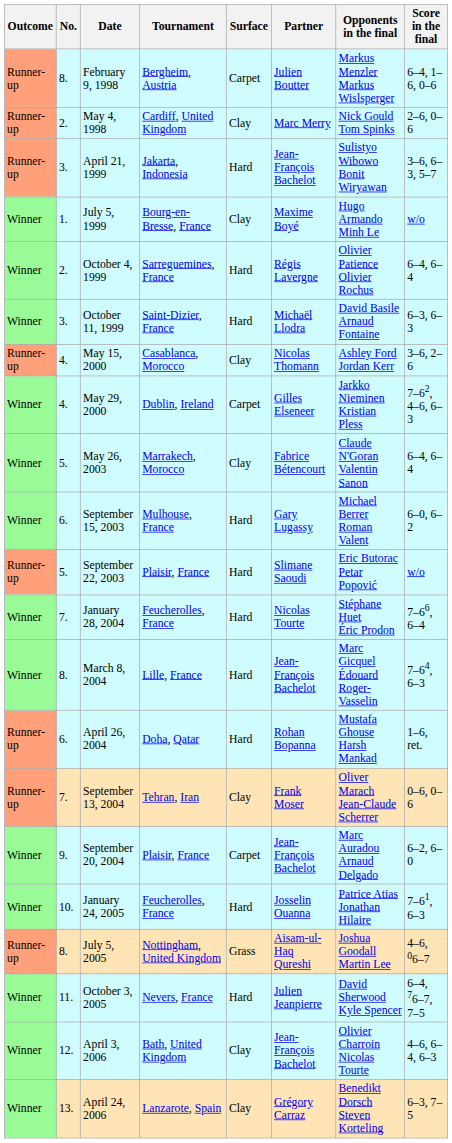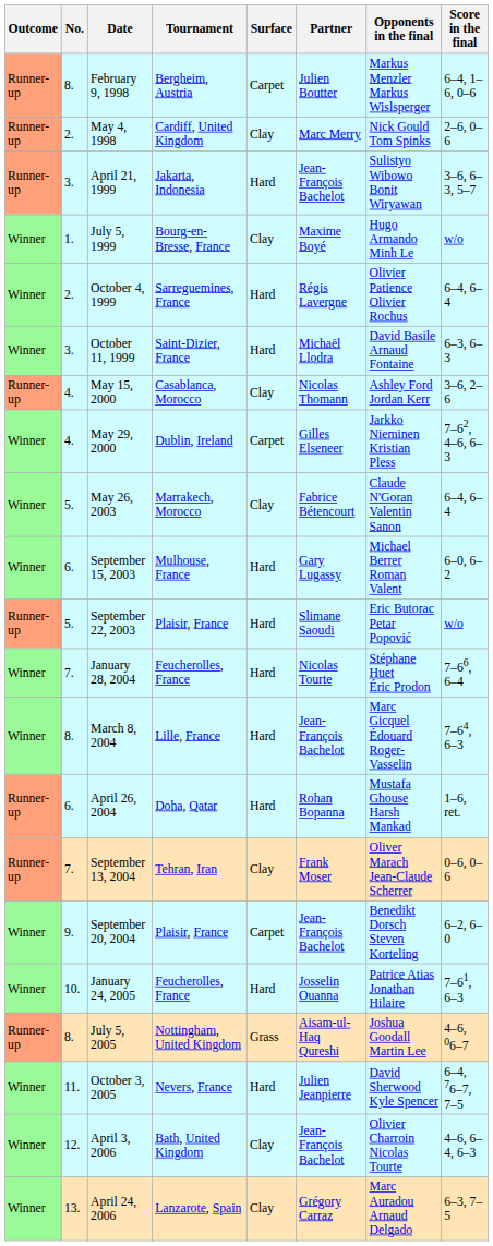 <table class="sortable wikitable">
 <tr>
 <th width=80>Outcome</th>
 <th width=50>No.</th>
 <th width=130>Date</th>
 <th width=250>Tournament</th>
 <th width=75>Surface</th>
 <th width=200>Partner</th>
 <th width=200>Opponents in the final</th>
 <th width=200>Score in the final</th>
 </tr>
 <tr bgcolor="CFFCFF">
 <td bgcolor="FFA07A">Runner-up</td>
 <td>8.</td>
 <td>February 9, 1998</td>
 <td><a href='#'>Bergheim</a>, <a href='#'>Austria</a></td>
 <td>Carpet</td>
 <td> <a href='#'>Julien Boutter</a></td>
 <td> <a href='#'>Markus Menzler</a> <br>  <a href='#'>Markus Wislsperger</a></td>
 <td>6–4, 1–6, 0–6</td>
 </tr>
 <tr bgcolor="CFFCFF">
 <td bgcolor="FFA07A">Runner-up</td>
 <td>2.</td>
 <td>May 4, 1998</td>
 <td><a href='#'>Cardiff</a>, <a href='#'>United Kingdom</a></td>
 <td>Clay</td>
 <td> <a href='#'>Marc Merry</a></td>
 <td> <a href='#'>Nick Gould</a> <br>  <a href='#'>Tom Spinks</a></td>
 <td>2–6, 0–6</td>
 </tr>
 <tr bgcolor="CFFCFF">
 <td bgcolor="FFA07A">Runner-up</td>
 <td>3.</td>
 <td>April 21, 1999</td>
 <td><a href='#'>Jakarta</a>, <a href='#'>Indonesia</a></td>
 <td>Hard</td>
 <td> <a href='#'>Jean-François Bachelot</a></td>
 <td> <a href='#'>Sulistyo Wibowo</a> <br>  <a href='#'>Bonit Wiryawan</a></td>
 <td>3–6, 6–3, 5–7</td>
 </tr>
 <tr bgcolor="CFFCFF">
 <td bgcolor="98FB98">Winner</td>
 <td>1.</td>
 <td>July 5, 1999</td>
 <td><a href='#'>Bourg-en-Bresse</a>, <a href='#'>France</a></td>
 <td>Clay</td>
 <td> <a href='#'>Maxime Boyé</a></td>
 <td> <a href='#'>Hugo Armando</a> <br>  <a href='#'>Minh Le</a></td>
 <td><a href='#'>w/o</a></td>
 </tr>
 <tr bgcolor="CFFCFF">
 <td bgcolor="98FB98">Winner</td>
 <td>2.</td>
 <td>October 4, 1999</td>
 <td><a href='#'>Sarreguemines</a>, <a href='#'>France</a></td>
 <td>Hard</td>
 <td> <a href='#'>Régis Lavergne</a></td>
 <td> <a href='#'>Olivier Patience</a> <br>  <a href='#'>Olivier Rochus</a></td>
 <td>6–4, 6–4</td>
 </tr>
 <tr bgcolor="CFFCFF">
 <td bgcolor="98FB98">Winner</td>
 <td>3.</td>
 <td>October 11, 1999</td>
 <td><a href='#'>Saint-Dizier</a>, <a href='#'>France</a></td>
 <td>Hard</td>
 <td> <a href='#'>Michaël Llodra</a></td>
 <td> <a href='#'>David Basile</a>  <br>  <a href='#'>Arnaud Fontaine</a></td>
 <td>6–3, 6–3</td>
 </tr>
 <tr bgcolor="CFFCFF">
 <td bgcolor="FFA07A">Runner-up</td>
 <td>4.</td>
 <td>May 15, 2000</td>
 <td><a href='#'>Casablanca</a>, <a href='#'>Morocco</a></td>
 <td>Clay</td>
 <td> <a href='#'>Nicolas Thomann</a></td>
 <td> <a href='#'>Ashley Ford</a> <br>  <a href='#'>Jordan Kerr</a></td>
 <td>3–6, 2–6</td>
 </tr>
 <tr bgcolor="CFFCFF">
 <td bgcolor="98FB98">Winner</td>
 <td>4.</td>
 <td>May 29, 2000</td>
 <td><a href='#'>Dublin</a>, <a href='#'>Ireland</a></td>
 <td>Carpet</td>
 <td> <a href='#'>Gilles Elseneer</a></td>
 <td> <a href='#'>Jarkko Nieminen</a>  <br>  <a href='#'>Kristian Pless</a></td>
 <td>7–6<sup>2</sup>, 4–6, 6–3</td>
 </tr>
 <tr bgcolor="CFFCFF">
 <td bgcolor="98FB98">Winner</td>
 <td>5.</td>
 <td>May 26, 2003</td>
 <td><a href='#'>Marrakech</a>, <a href='#'>Morocco</a></td>
 <td>Clay</td>
 <td> <a href='#'>Fabrice Bétencourt</a></td>
 <td> <a href='#'>Claude N'Goran</a>  <br>  <a href='#'>Valentin Sanon</a></td>
 <td>6–4, 6–4</td>
 </tr>
 <tr bgcolor="CFFCFF">
 <td bgcolor="98FB98">Winner</td>
 <td>6.</td>
 <td>September 15, 2003</td>
 <td><a href='#'>Mulhouse</a>, <a href='#'>France</a></td>
 <td>Hard</td>
 <td> <a href='#'>Gary Lugassy</a></td>
 <td> <a href='#'>Michael Berrer</a>  <br>  <a href='#'>Roman Valent</a></td>
 <td>6–0, 6–2</td>
 </tr>
 <tr bgcolor="CFFCFF">
 <td bgcolor="FFA07A">Runner-up</td>
 <td>5.</td>
 <td>September 22, 2003</td>
 <td><a href='#'>Plaisir</a>, <a href='#'>France</a></td>
 <td>Hard</td>
 <td> <a href='#'>Slimane Saoudi</a></td>
 <td> <a href='#'>Eric Butorac</a> <br>  <a href='#'>Petar Popović</a></td>
 <td><a href='#'>w/o</a></td>
 </tr>
 <tr bgcolor="CFFCFF">
 <td bgcolor="98FB98">Winner</td>
 <td>7.</td>
 <td>January 28, 2004</td>
 <td><a href='#'>Feucherolles</a>, <a href='#'>France</a></td>
 <td>Hard</td>
 <td> <a href='#'>Nicolas Tourte</a></td>
 <td> <a href='#'>Stéphane Huet</a>  <br>  <a href='#'>Éric Prodon</a></td>
 <td>7–6<sup>6</sup>, 6–4</td>
 </tr>
 <tr bgcolor="CFFCFF">
 <td bgcolor="98FB98">Winner</td>
 <td>8.</td>
 <td>March 8, 2004</td>
 <td><a href='#'>Lille</a>, <a href='#'>France</a></td>
 <td>Hard</td>
 <td> <a href='#'>Jean-François Bachelot</a></td>
 <td> <a href='#'>Marc Gicquel</a>  <br>  <a href='#'>Édouard Roger-Vasselin</a></td>
 <td>7–6<sup>4</sup>, 6–3</td>
 </tr>
 <tr bgcolor="CFFCFF">
 <td bgcolor="FFA07A">Runner-up</td>
 <td>6.</td>
 <td>April 26, 2004</td>
 <td><a href='#'>Doha</a>, <a href='#'>Qatar</a></td>
 <td>Hard</td>
 <td> <a href='#'>Rohan Bopanna</a></td>
 <td> <a href='#'>Mustafa Ghouse</a> <br>  <a href='#'>Harsh Mankad</a></td>
 <td>1–6, ret.</td>
 </tr>
 <tr bgcolor="moccasin">
 <td bgcolor="FFA07A">Runner-up</td>
 <td>7.</td>
 <td>September 13, 2004</td>
 <td><a href='#'>Tehran</a>, <a href='#'>Iran</a></td>
 <td>Clay</td>
 <td> <a href='#'>Frank Moser</a></td>
 <td> <a href='#'>Oliver Marach</a> <br>  <a href='#'>Jean-Claude Scherrer</a></td>
 <td>0–6, 0–6</td>
 </tr>
 <tr bgcolor="CFFCFF">
 <td bgcolor="98FB98">Winner</td>
 <td>9.</td>
 <td>September 20, 2004</td>
 <td><a href='#'>Plaisir</a>, <a href='#'>France</a></td>
 <td>Carpet</td>
 <td> <a href='#'>Jean-François Bachelot</a></td>
-<td> <a href='#'>Marc Auradou</a>  <br>  <a href='#'>Arnaud Delgado</a></td>
+<td> <a href='#'>Benedikt Dorsch</a>  <br>  <a href='#'>Steven Korteling</a></td>
 <td>6–2, 6–0</td>
 </tr>
 <tr bgcolor="CFFCFF">
 <td bgcolor="98FB98">Winner</td>
 <td>10.</td>
 <td>January 24, 2005</td>
 <td><a href='#'>Feucherolles</a>, <a href='#'>France</a></td>
 <td>Hard</td>
 <td> <a href='#'>Josselin Ouanna</a></td>
 <td> <a href='#'>Patrice Atias</a>  <br>  <a href='#'>Jonathan Hilaire</a></td>
 <td>7–6<sup>1</sup>, 6–3</td>
 </tr>
 <tr bgcolor="moccasin">
 <td bgcolor="FFA07A">Runner-up</td>
 <td>8.</td>
 <td>July 5, 2005</td>
 <td><a href='#'>Nottingham</a>, <a href='#'>United Kingdom</a></td>
 <td>Grass</td>
 <td> <a href='#'>Aisam-ul-Haq Qureshi</a></td>
 <td> <a href='#'>Joshua Goodall</a> <br>  <a href='#'>Martin Lee</a></td>
 <td>4–6, <sup>0</sup>6–7</td>
 </tr>
 <tr bgcolor="CFFCFF">
 <td bgcolor="98FB98">Winner</td>
 <td>11.</td>
 <td>October 3, 2005</td>
 <td><a href='#'>Nevers</a>, <a href='#'>France</a></td>
 <td>Hard</td>
 <td> <a href='#'>Julien Jeanpierre</a></td>
 <td> <a href='#'>David Sherwood</a>  <br>  <a href='#'>Kyle Spencer</a></td>
 <td>6–4, <sup>7</sup>6–7, 7–5</td>
 </tr>
 <tr bgcolor="CFFCFF">
 <td bgcolor="98FB98">Winner</td>
 <td>12.</td>
 <td>April 3, 2006</td>
 <td><a href='#'>Bath</a>, <a href='#'>United Kingdom</a></td>
 <td>Clay</td>
 <td> <a href='#'>Jean-François Bachelot</a></td>
 <td> <a href='#'>Olivier Charroin</a>  <br>  <a href='#'>Nicolas Tourte</a></td>
 <td>4–6, 6–4, 6–3</td>
 </tr>
 <tr bgcolor="moccasin">
 <td bgcolor="98FB98">Winner</td>
 <td>13.</td>
 <td>April 24, 2006</td>
 <td><a href='#'>Lanzarote</a>, <a href='#'>Spain</a></td>
 <td>Clay</td>
 <td> <a href='#'>Grégory Carraz</a></td>
-<td> <a href='#'>Benedikt Dorsch</a>  <br>  <a href='#'>Steven Korteling</a></td>
+<td> <a href='#'>Marc Auradou</a>  <br>  <a href='#'>Arnaud Delgado</a></td>
 <td>6–3, 7–5</td>
 </tr>
 </table>
